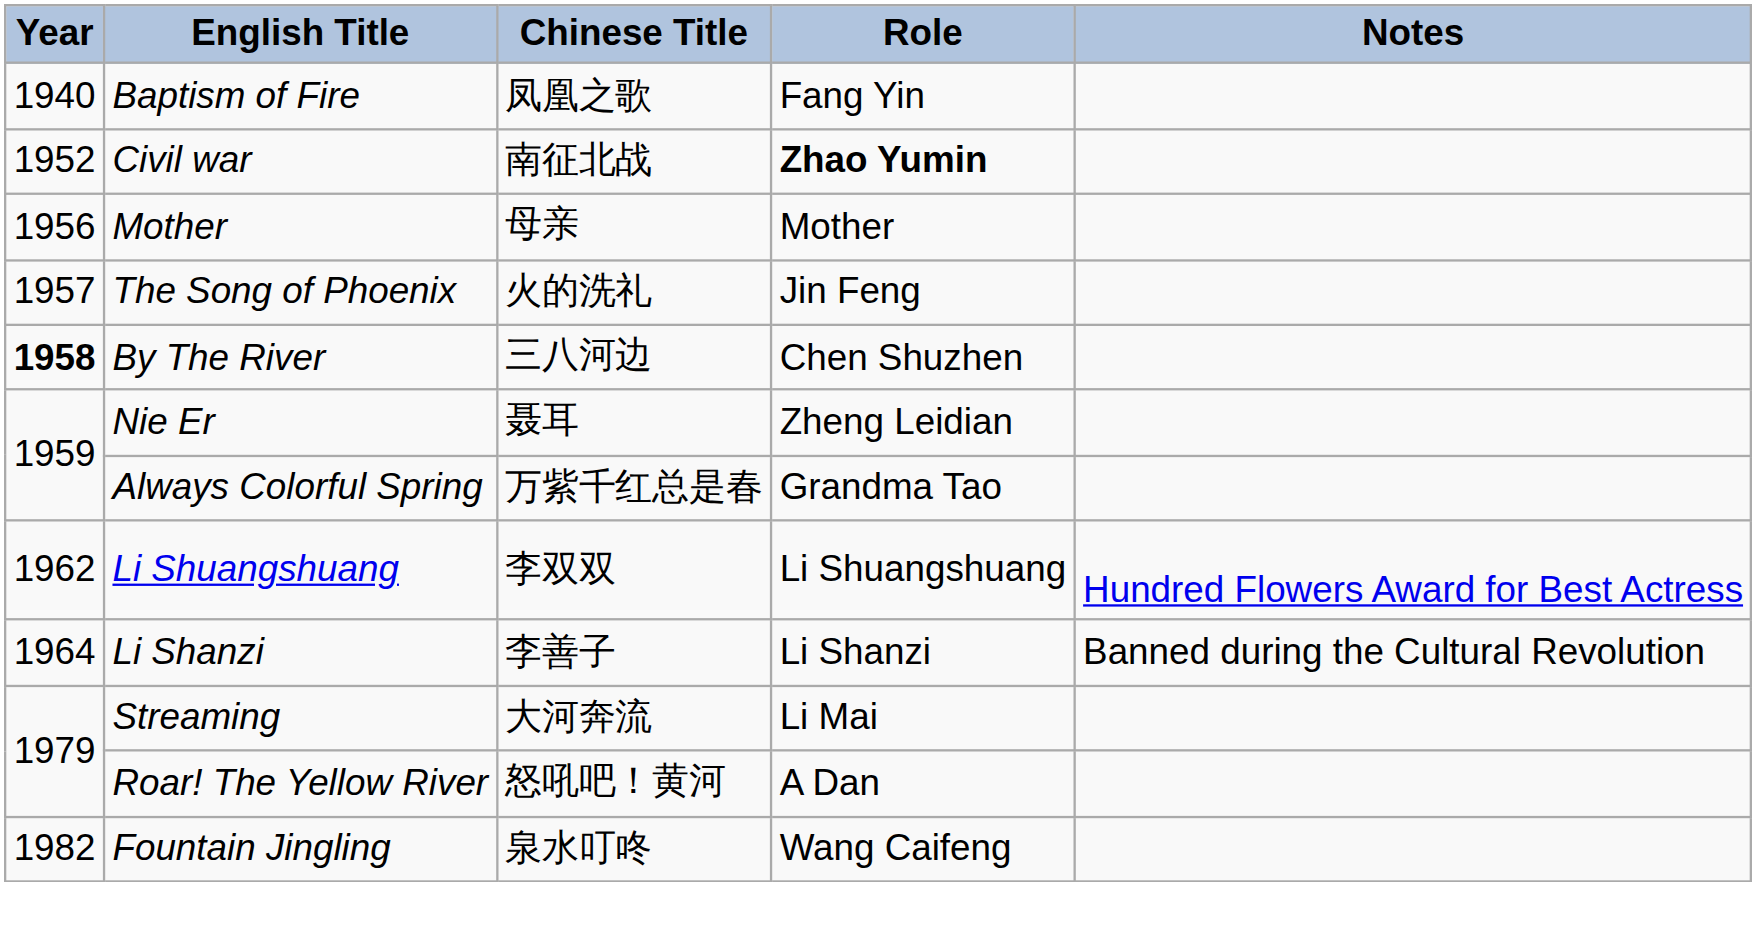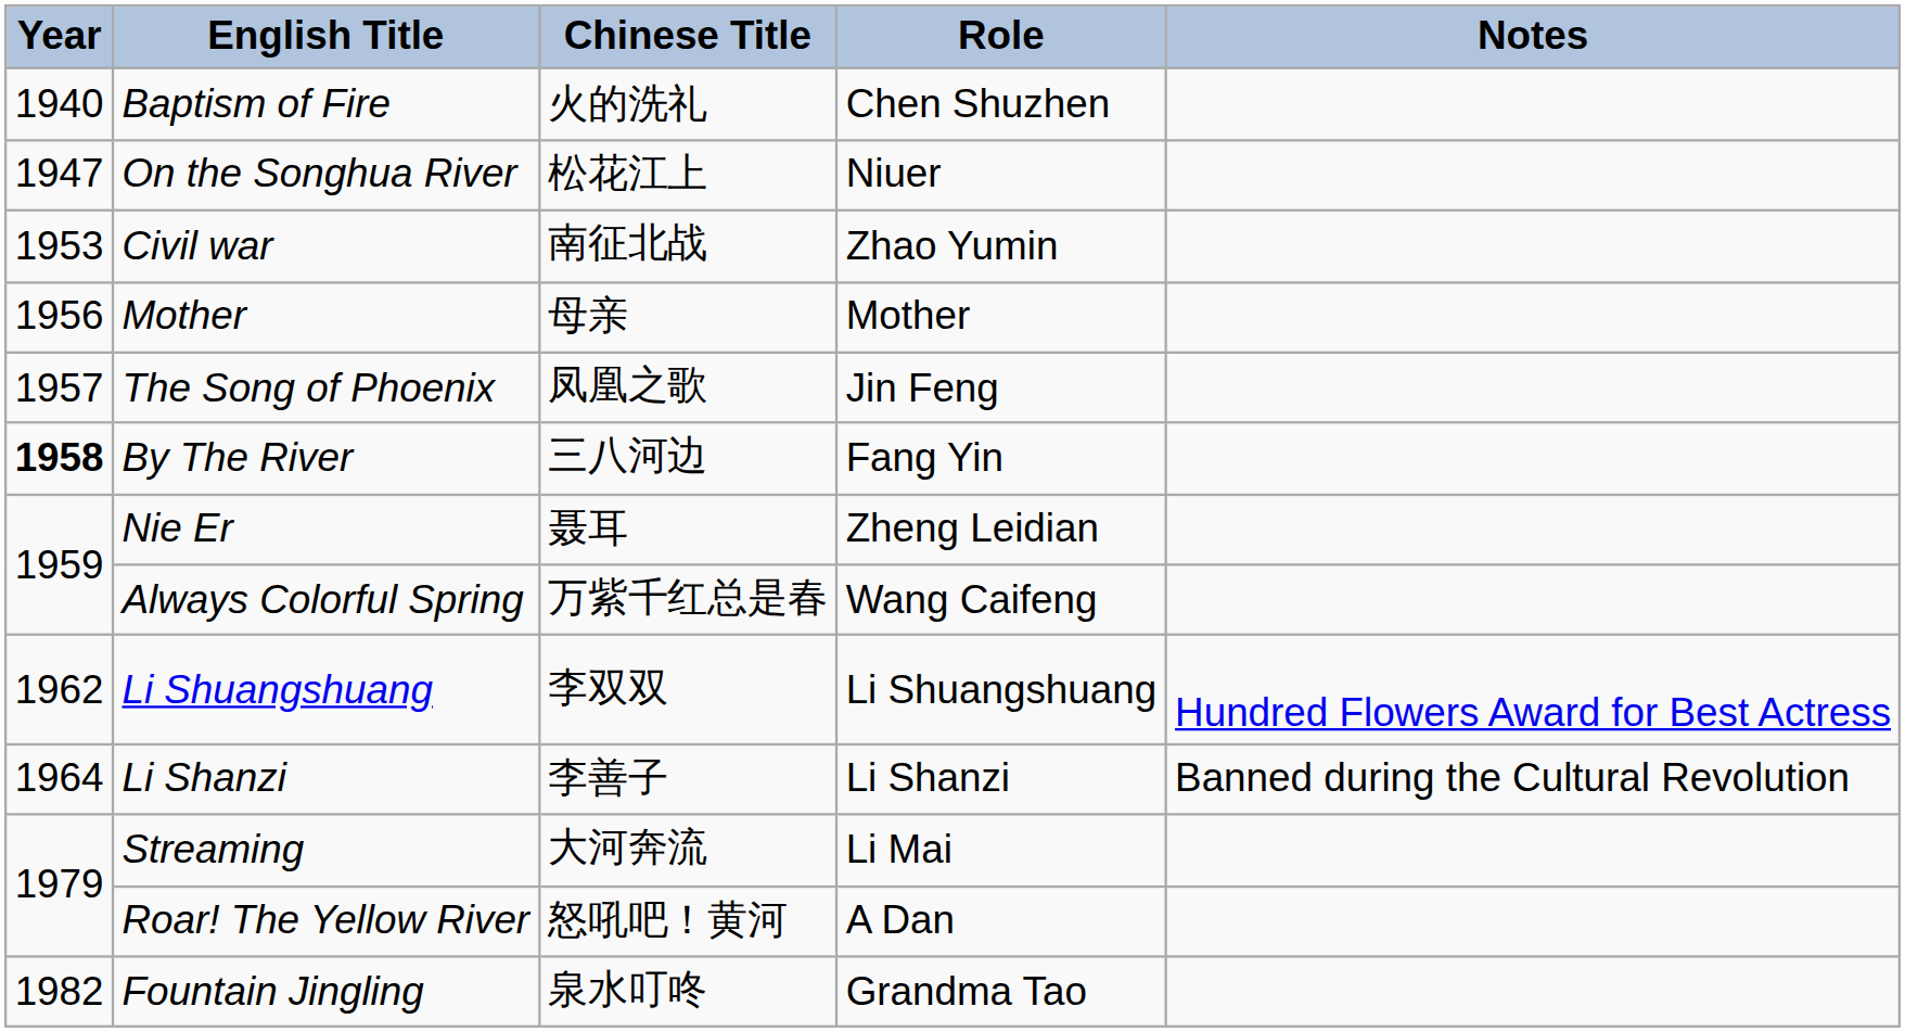 <table class="wikitable">
 <tr>
 <th style="background:#B0C4DE;">Year</th>
 <th style="background:#B0C4DE;">English Title</th>
 <th style="background:#B0C4DE;">Chinese Title</th>
 <th style="background:#B0C4DE;">Role</th>
 <th style="background:#B0C4DE;">Notes</th>
 </tr>
 <tr>
 <td>1940</td>
 <td><em>Baptism of Fire</em></td>
-<td>凤凰之歌</td>
-<td>Fang Yin</td>
+<td>火的洗礼</td>
+<td>Chen Shuzhen</td>
 <td></td>
 </tr>
 <tr>
-<td>1952</td>
+<td>1947</td>
+<td><em>On the Songhua River</em></td>
+<td>松花江上</td>
+<td>Niuer</td>
+<td></td>
+</tr>
+<tr>
+<td>1953</td>
 <td><em>Civil war</em></td>
 <td>南征北战</td>
-<td><strong>Zhao Yumin</strong></td>
+<td>Zhao Yumin</td>
 <td></td>
 </tr>
 <tr>
 <td>1956</td>
 <td><em>Mother</em></td>
 <td>母亲</td>
 <td>Mother</td>
 <td></td>
 </tr>
 <tr>
 <td>1957</td>
 <td><em>The Song of Phoenix</em></td>
-<td>火的洗礼</td>
+<td>凤凰之歌</td>
 <td>Jin Feng</td>
 <td></td>
 </tr>
 <tr>
 <td><strong>1958</strong></td>
 <td><em>By The River</em></td>
 <td>三八河边</td>
-<td>Chen Shuzhen</td>
+<td>Fang Yin</td>
 <td></td>
 </tr>
 <tr>
 <td rowspan=2>1959</td>
 <td><em>Nie Er</em></td>
 <td>聂耳</td>
 <td>Zheng Leidian</td>
 <td></td>
 </tr>
 <tr>
 <td><em>Always Colorful Spring</em></td>
 <td>万紫千红总是春</td>
-<td>Grandma Tao</td>
+<td>Wang Caifeng</td>
 <td></td>
 </tr>
 <tr>
 <td>1962</td>
 <td><em><a href='#'>Li Shuangshuang</a></em></td>
 <td>李双双</td>
 <td>Li Shuangshuang</td>
 <td><br><a href='#'>Hundred Flowers Award for Best Actress</a></td>
 </tr>
 <tr>
 <td>1964</td>
 <td><em>Li Shanzi</em></td>
 <td>李善子</td>
 <td>Li Shanzi</td>
 <td>Banned during the Cultural Revolution</td>
 </tr>
 <tr>
 <td rowspan=2>1979</td>
 <td><em>Streaming</em></td>
 <td>大河奔流</td>
 <td>Li Mai</td>
 <td></td>
 </tr>
 <tr>
 <td><em>Roar! The Yellow River</em></td>
 <td>怒吼吧！黄河</td>
 <td>A Dan</td>
 <td></td>
 </tr>
 <tr>
 <td>1982</td>
 <td><em>Fountain Jingling </em></td>
 <td>泉水叮咚</td>
-<td>Wang Caifeng</td>
+<td>Grandma Tao</td>
 <td></td>
 </tr>
 </table>
